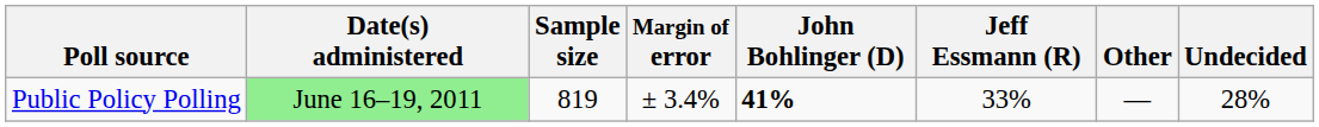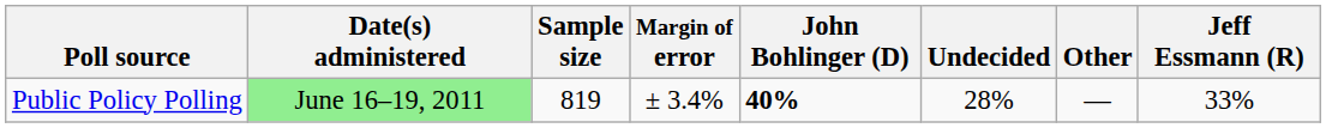 <table class="wikitable">
 <tr valign= bottom>
 <th>Poll source</th>
 <th style="width:160px;">Date(s)<br>administered</th>
 <th class=small>Sample<br>size</th>
 <th><small>Margin of</small><br>error</th>
 <th width=100px>John<br>Bohlinger (D)</th>
+<th>Undecided</th>
+<th>Other</th>
 <th width=100px>Jeff<br>Essmann (R)</th>
-<th>Other</th>
-<th>Undecided</th>
 </tr>
 <tr>
 <td><a href='#'>Public Policy Polling</a></td>
 <td align=center style="background: lightgreen;">June 16–19, 2011</td>
 <td align=center>819</td>
 <td align=center>± 3.4%</td>
-<td><strong>41%</strong></td>
+<td><strong>40%</strong></td>
+<td align=center>28%</td>
+<td align=center>—</td>
 <td align=center>33%</td>
-<td align=center>—</td>
-<td align=center>28%</td>
 </tr>
 </table>
